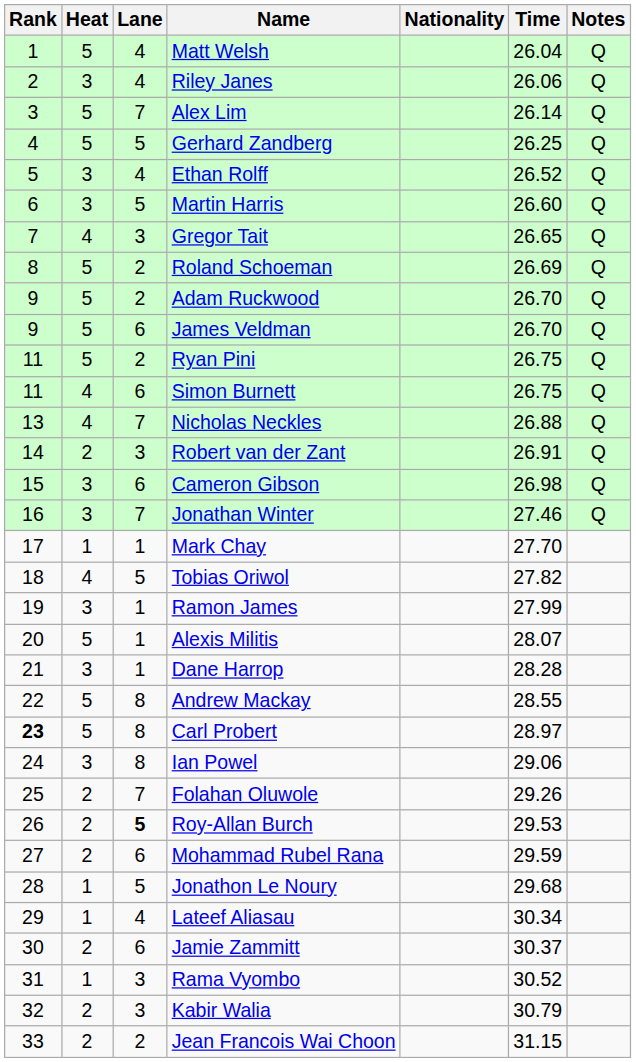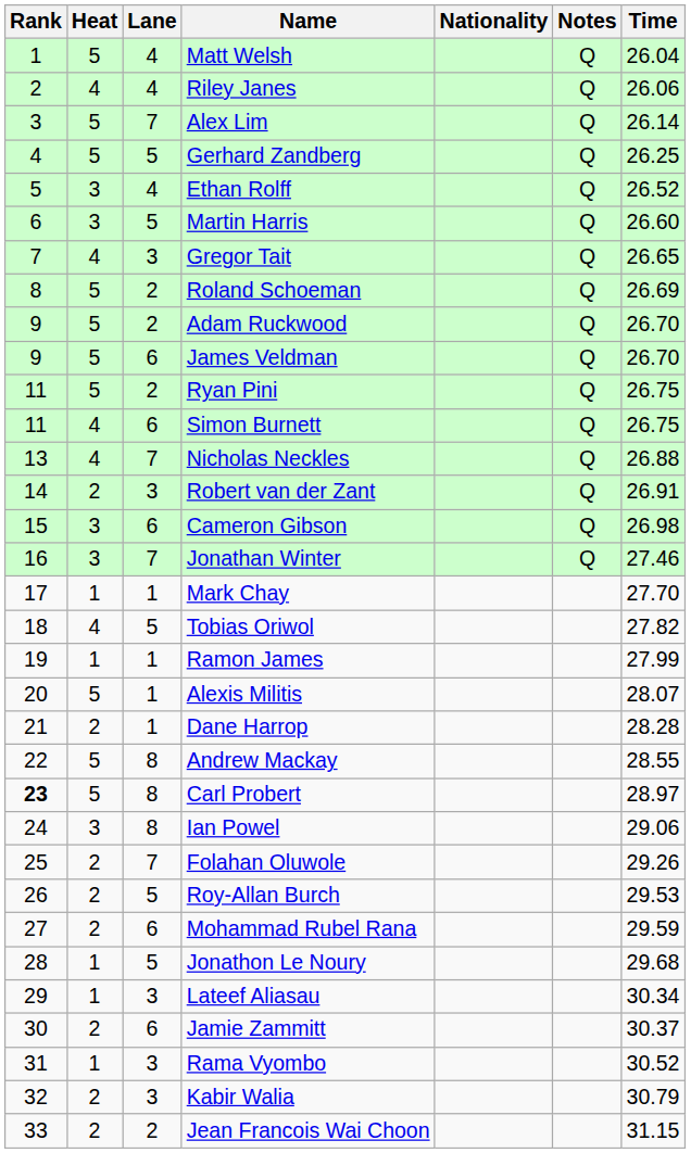 <table class="wikitable sortable" style="text-align:center">
 <tr>
 <th>Rank</th>
 <th>Heat</th>
 <th>Lane</th>
 <th>Name</th>
 <th>Nationality</th>
+<th>Notes</th>
 <th>Time</th>
-<th>Notes</th>
 </tr>
 <tr bgcolor=ccffcc>
 <td>1</td>
 <td>5</td>
 <td>4</td>
 <td align=left><a href='#'>Matt Welsh</a></td>
 <td align=left></td>
+<td>Q</td>
 <td>26.04</td>
-<td>Q</td>
 </tr>
 <tr bgcolor=ccffcc>
 <td>2</td>
-<td>3</td>
+<td>4</td>
 <td>4</td>
 <td align=left><a href='#'>Riley Janes</a></td>
 <td align=left></td>
+<td>Q</td>
 <td>26.06</td>
-<td>Q</td>
 </tr>
 <tr bgcolor=ccffcc>
 <td>3</td>
 <td>5</td>
 <td>7</td>
 <td align=left><a href='#'>Alex Lim</a></td>
 <td align=left></td>
+<td>Q</td>
 <td>26.14</td>
-<td>Q</td>
 </tr>
 <tr bgcolor=ccffcc>
 <td>4</td>
 <td>5</td>
 <td>5</td>
 <td align=left><a href='#'>Gerhard Zandberg</a></td>
 <td align=left></td>
+<td>Q</td>
 <td>26.25</td>
-<td>Q</td>
 </tr>
 <tr bgcolor=ccffcc>
 <td>5</td>
 <td>3</td>
 <td>4</td>
 <td align=left><a href='#'>Ethan Rolff</a></td>
 <td align=left></td>
+<td>Q</td>
 <td>26.52</td>
-<td>Q</td>
 </tr>
 <tr bgcolor=ccffcc>
 <td>6</td>
 <td>3</td>
 <td>5</td>
 <td align=left><a href='#'>Martin Harris</a></td>
 <td align=left></td>
+<td>Q</td>
 <td>26.60</td>
-<td>Q</td>
 </tr>
 <tr bgcolor=ccffcc>
 <td>7</td>
 <td>4</td>
 <td>3</td>
 <td align=left><a href='#'>Gregor Tait</a></td>
 <td align=left></td>
+<td>Q</td>
 <td>26.65</td>
-<td>Q</td>
 </tr>
 <tr bgcolor=ccffcc>
 <td>8</td>
 <td>5</td>
 <td>2</td>
 <td align=left><a href='#'>Roland Schoeman</a></td>
 <td align=left></td>
+<td>Q</td>
 <td>26.69</td>
-<td>Q</td>
 </tr>
 <tr bgcolor=ccffcc>
 <td>9</td>
 <td>5</td>
 <td>2</td>
 <td align=left><a href='#'>Adam Ruckwood</a></td>
 <td align=left></td>
+<td>Q</td>
 <td>26.70</td>
-<td>Q</td>
 </tr>
 <tr bgcolor=ccffcc>
 <td>9</td>
 <td>5</td>
 <td>6</td>
 <td align=left><a href='#'>James Veldman</a></td>
 <td align=left></td>
+<td>Q</td>
 <td>26.70</td>
-<td>Q</td>
 </tr>
 <tr bgcolor=ccffcc>
 <td>11</td>
 <td>5</td>
 <td>2</td>
 <td align=left><a href='#'>Ryan Pini</a></td>
 <td align=left></td>
+<td>Q</td>
 <td>26.75</td>
-<td>Q</td>
 </tr>
 <tr bgcolor=ccffcc>
 <td>11</td>
 <td>4</td>
 <td>6</td>
 <td align=left><a href='#'>Simon Burnett</a></td>
 <td align=left></td>
+<td>Q</td>
 <td>26.75</td>
-<td>Q</td>
 </tr>
 <tr bgcolor=ccffcc>
 <td>13</td>
 <td>4</td>
 <td>7</td>
 <td align=left><a href='#'>Nicholas Neckles</a></td>
 <td align=left></td>
+<td>Q</td>
 <td>26.88</td>
-<td>Q</td>
 </tr>
 <tr bgcolor=ccffcc>
 <td>14</td>
 <td>2</td>
 <td>3</td>
 <td align=left><a href='#'>Robert van der Zant</a></td>
 <td align=left></td>
+<td>Q</td>
 <td>26.91</td>
-<td>Q</td>
 </tr>
 <tr bgcolor=ccffcc>
 <td>15</td>
 <td>3</td>
 <td>6</td>
 <td align=left><a href='#'>Cameron Gibson</a></td>
 <td align=left></td>
+<td>Q</td>
 <td>26.98</td>
-<td>Q</td>
 </tr>
 <tr bgcolor=ccffcc>
 <td>16</td>
 <td>3</td>
 <td>7</td>
 <td align=left><a href='#'>Jonathan Winter</a></td>
 <td align=left></td>
+<td>Q</td>
 <td>27.46</td>
-<td>Q</td>
 </tr>
 <tr>
 <td>17</td>
 <td>1</td>
 <td>1</td>
 <td align=left><a href='#'>Mark Chay</a></td>
 <td align=left></td>
+<td></td>
 <td>27.70</td>
-<td></td>
 </tr>
 <tr>
 <td>18</td>
 <td>4</td>
 <td>5</td>
 <td align=left><a href='#'>Tobias Oriwol</a></td>
 <td align=left></td>
+<td></td>
 <td>27.82</td>
-<td></td>
 </tr>
 <tr>
 <td>19</td>
-<td>3</td>
+<td>1</td>
 <td>1</td>
 <td align=left><a href='#'>Ramon James</a></td>
 <td align=left></td>
+<td></td>
 <td>27.99</td>
-<td></td>
 </tr>
 <tr>
 <td>20</td>
 <td>5</td>
 <td>1</td>
 <td align=left><a href='#'>Alexis Militis</a></td>
 <td align=left></td>
+<td></td>
 <td>28.07</td>
-<td></td>
 </tr>
 <tr>
 <td>21</td>
-<td>3</td>
+<td>2</td>
 <td>1</td>
 <td align=left><a href='#'>Dane Harrop</a></td>
 <td align=left></td>
+<td></td>
 <td>28.28</td>
-<td></td>
 </tr>
 <tr>
 <td>22</td>
 <td>5</td>
 <td>8</td>
 <td align=left><a href='#'>Andrew Mackay</a></td>
 <td align=left></td>
+<td></td>
 <td>28.55</td>
-<td></td>
 </tr>
 <tr>
 <td><strong>23</strong></td>
 <td>5</td>
 <td>8</td>
 <td align=left><a href='#'>Carl Probert</a></td>
 <td align=left></td>
+<td></td>
 <td>28.97</td>
-<td></td>
 </tr>
 <tr>
 <td>24</td>
 <td>3</td>
 <td>8</td>
 <td align=left><a href='#'>Ian Powel</a></td>
 <td align=left></td>
+<td></td>
 <td>29.06</td>
-<td></td>
 </tr>
 <tr>
 <td>25</td>
 <td>2</td>
 <td>7</td>
 <td align=left><a href='#'>Folahan Oluwole</a></td>
 <td align=left></td>
+<td></td>
 <td>29.26</td>
-<td></td>
 </tr>
 <tr>
 <td>26</td>
 <td>2</td>
-<td><strong>5</strong></td>
+<td>5</td>
 <td align=left><a href='#'>Roy-Allan Burch</a></td>
 <td align=left></td>
+<td></td>
 <td>29.53</td>
-<td></td>
 </tr>
 <tr>
 <td>27</td>
 <td>2</td>
 <td>6</td>
 <td align=left><a href='#'>Mohammad Rubel Rana</a></td>
 <td align=left></td>
+<td></td>
 <td>29.59</td>
-<td></td>
 </tr>
 <tr>
 <td>28</td>
 <td>1</td>
 <td>5</td>
 <td align=left><a href='#'>Jonathon Le Noury</a></td>
 <td align=left></td>
+<td></td>
 <td>29.68</td>
-<td></td>
 </tr>
 <tr>
 <td>29</td>
 <td>1</td>
-<td>4</td>
+<td>3</td>
 <td align=left><a href='#'>Lateef Aliasau</a></td>
 <td align=left></td>
+<td></td>
 <td>30.34</td>
-<td></td>
 </tr>
 <tr>
 <td>30</td>
 <td>2</td>
 <td>6</td>
 <td align=left><a href='#'>Jamie Zammitt</a></td>
 <td align=left></td>
+<td></td>
 <td>30.37</td>
-<td></td>
 </tr>
 <tr>
 <td>31</td>
 <td>1</td>
 <td>3</td>
 <td align=left><a href='#'>Rama Vyombo</a></td>
 <td align=left></td>
+<td></td>
 <td>30.52</td>
-<td></td>
 </tr>
 <tr>
 <td>32</td>
 <td>2</td>
 <td>3</td>
 <td align=left><a href='#'>Kabir Walia</a></td>
 <td align=left></td>
+<td></td>
 <td>30.79</td>
-<td></td>
 </tr>
 <tr>
 <td>33</td>
 <td>2</td>
 <td>2</td>
 <td align=left><a href='#'>Jean Francois Wai Choon</a></td>
 <td align=left></td>
+<td></td>
 <td>31.15</td>
-<td></td>
 </tr>
 </table>
